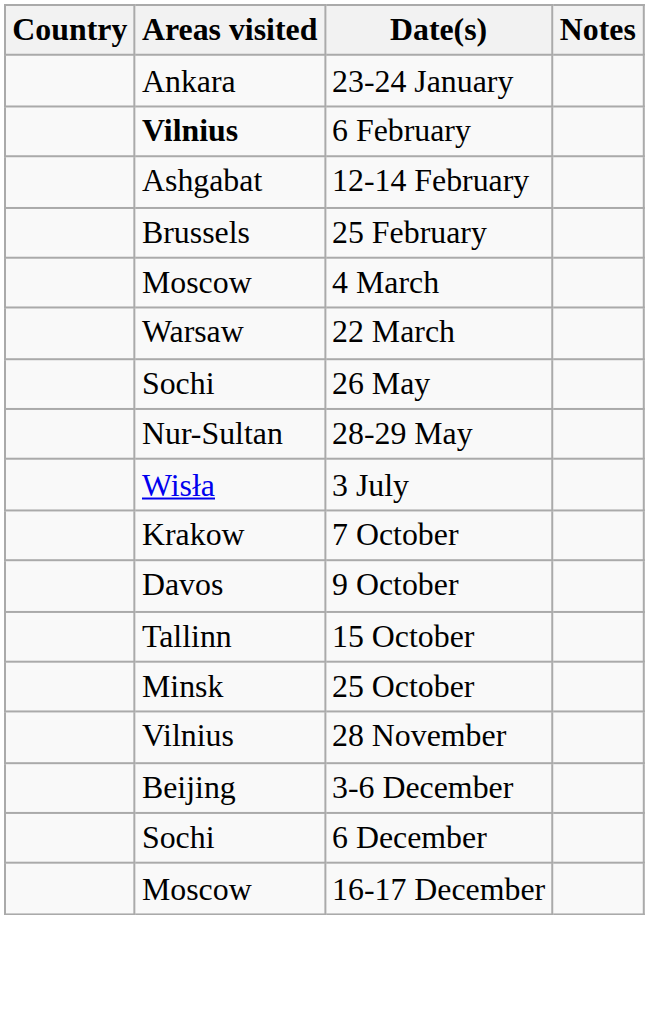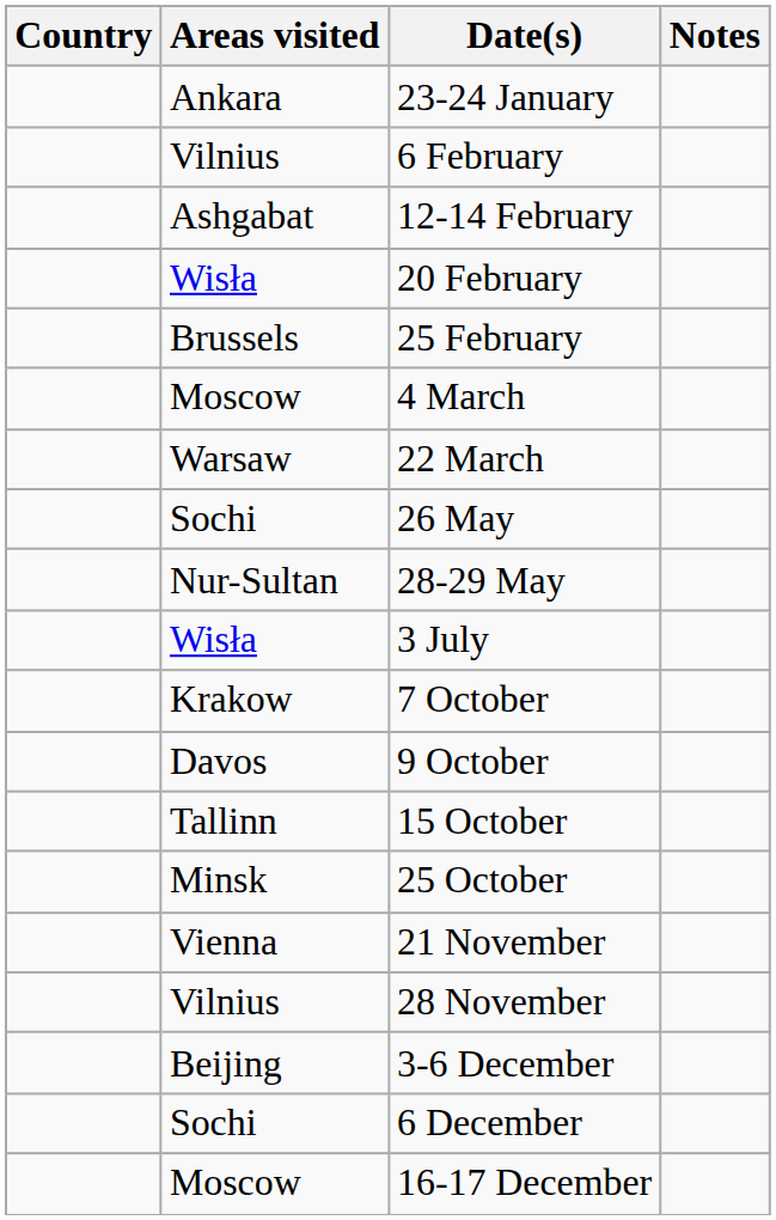 <table class="wikitable">
 <tr>
 <th>Country</th>
 <th>Areas visited</th>
 <th>Date(s)</th>
 <th>Notes</th>
 </tr>
 <tr>
 <td></td>
 <td>Ankara</td>
 <td>23-24 January</td>
 <td></td>
 </tr>
 <tr>
 <td></td>
-<td><strong>Vilnius</strong></td>
+<td>Vilnius</td>
 <td>6 February</td>
 <td></td>
 </tr>
 <tr>
 <td></td>
 <td>Ashgabat</td>
 <td>12-14 February</td>
+<td></td>
+</tr>
+<tr>
+<td></td>
+<td><a href='#'>Wisła</a></td>
+<td>20 February</td>
 <td></td>
 </tr>
 <tr>
 <td></td>
 <td>Brussels</td>
 <td>25 February</td>
 <td></td>
 </tr>
 <tr>
 <td></td>
 <td>Moscow</td>
 <td>4 March</td>
 <td></td>
 </tr>
 <tr>
 <td></td>
 <td>Warsaw</td>
 <td>22 March</td>
 <td></td>
 </tr>
 <tr>
 <td></td>
 <td>Sochi</td>
 <td>26 May</td>
 <td></td>
 </tr>
 <tr>
 <td></td>
 <td>Nur-Sultan</td>
 <td>28-29 May</td>
 <td></td>
 </tr>
 <tr>
 <td></td>
 <td><a href='#'>Wisła</a></td>
 <td>3 July</td>
 <td></td>
 </tr>
 <tr>
 <td></td>
 <td>Krakow</td>
 <td>7 October</td>
 <td></td>
 </tr>
 <tr>
 <td></td>
 <td>Davos</td>
 <td>9 October</td>
 <td></td>
 </tr>
 <tr>
 <td></td>
 <td>Tallinn</td>
 <td>15 October</td>
 <td></td>
 </tr>
 <tr>
 <td></td>
 <td>Minsk</td>
 <td>25 October</td>
 <td></td>
 </tr>
 <tr>
 <td></td>
+<td>Vienna</td>
+<td>21 November</td>
+<td></td>
+</tr>
+<tr>
+<td></td>
 <td>Vilnius</td>
 <td>28 November</td>
 <td></td>
 </tr>
 <tr>
 <td></td>
 <td>Beijing</td>
 <td>3-6 December</td>
 <td></td>
 </tr>
 <tr>
 <td></td>
 <td>Sochi</td>
 <td>6 December</td>
 <td></td>
 </tr>
 <tr>
 <td></td>
 <td>Moscow</td>
 <td>16-17 December</td>
 <td></td>
 </tr>
 </table>
